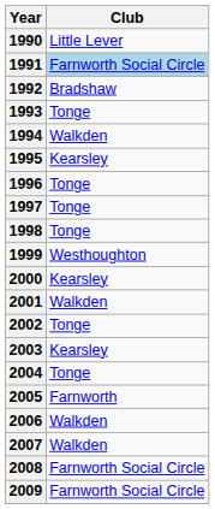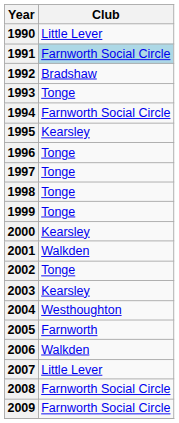 <table class="wikitable" style="font-size:85%">
 <tr>
 <th>Year</th>
 <th>Club</th>
 </tr>
 <tr>
 <th scope="row">1990</th>
 <td><a href='#'>Little Lever</a></td>
 </tr>
 <tr>
 <th scope="row">1991</th>
 <td style="background: lightblue;"><a href='#'>Farnworth Social Circle</a></td>
 </tr>
 <tr>
 <th scope="row">1992</th>
 <td><a href='#'>Bradshaw</a></td>
 </tr>
 <tr>
 <th scope="row">1993</th>
 <td><a href='#'>Tonge</a></td>
 </tr>
 <tr>
 <th scope="row">1994</th>
-<td><a href='#'>Walkden</a></td>
+<td><a href='#'>Farnworth Social Circle</a></td>
 </tr>
 <tr>
 <th scope="row">1995</th>
 <td><a href='#'>Kearsley</a></td>
 </tr>
 <tr>
 <th scope="row">1996</th>
 <td><a href='#'>Tonge</a></td>
 </tr>
 <tr>
 <th scope="row">1997</th>
 <td><a href='#'>Tonge</a></td>
 </tr>
 <tr>
 <th scope="row">1998</th>
 <td><a href='#'>Tonge</a></td>
 </tr>
 <tr>
 <th scope="row">1999</th>
-<td><a href='#'>Westhoughton</a></td>
+<td><a href='#'>Tonge</a></td>
 </tr>
 <tr>
 <th scope="row">2000</th>
 <td><a href='#'>Kearsley</a></td>
 </tr>
 <tr>
 <th scope="row">2001</th>
 <td><a href='#'>Walkden</a></td>
 </tr>
 <tr>
 <th scope="row">2002</th>
 <td><a href='#'>Tonge</a></td>
 </tr>
 <tr>
 <th scope="row">2003</th>
 <td><a href='#'>Kearsley</a></td>
 </tr>
 <tr>
 <th scope="row">2004</th>
-<td><a href='#'>Tonge</a></td>
+<td><a href='#'>Westhoughton</a></td>
 </tr>
 <tr>
 <th scope="row">2005</th>
 <td><a href='#'>Farnworth</a></td>
 </tr>
 <tr>
 <th scope="row">2006</th>
 <td><a href='#'>Walkden</a></td>
 </tr>
 <tr>
 <th scope="row">2007</th>
-<td><a href='#'>Walkden</a></td>
+<td><a href='#'>Little Lever</a></td>
 </tr>
 <tr>
 <th scope="row">2008</th>
 <td><a href='#'>Farnworth Social Circle</a></td>
 </tr>
 <tr>
 <th scope="row">2009</th>
 <td><a href='#'>Farnworth Social Circle</a></td>
 </tr>
 <tr>
 </tr>
 </table>
